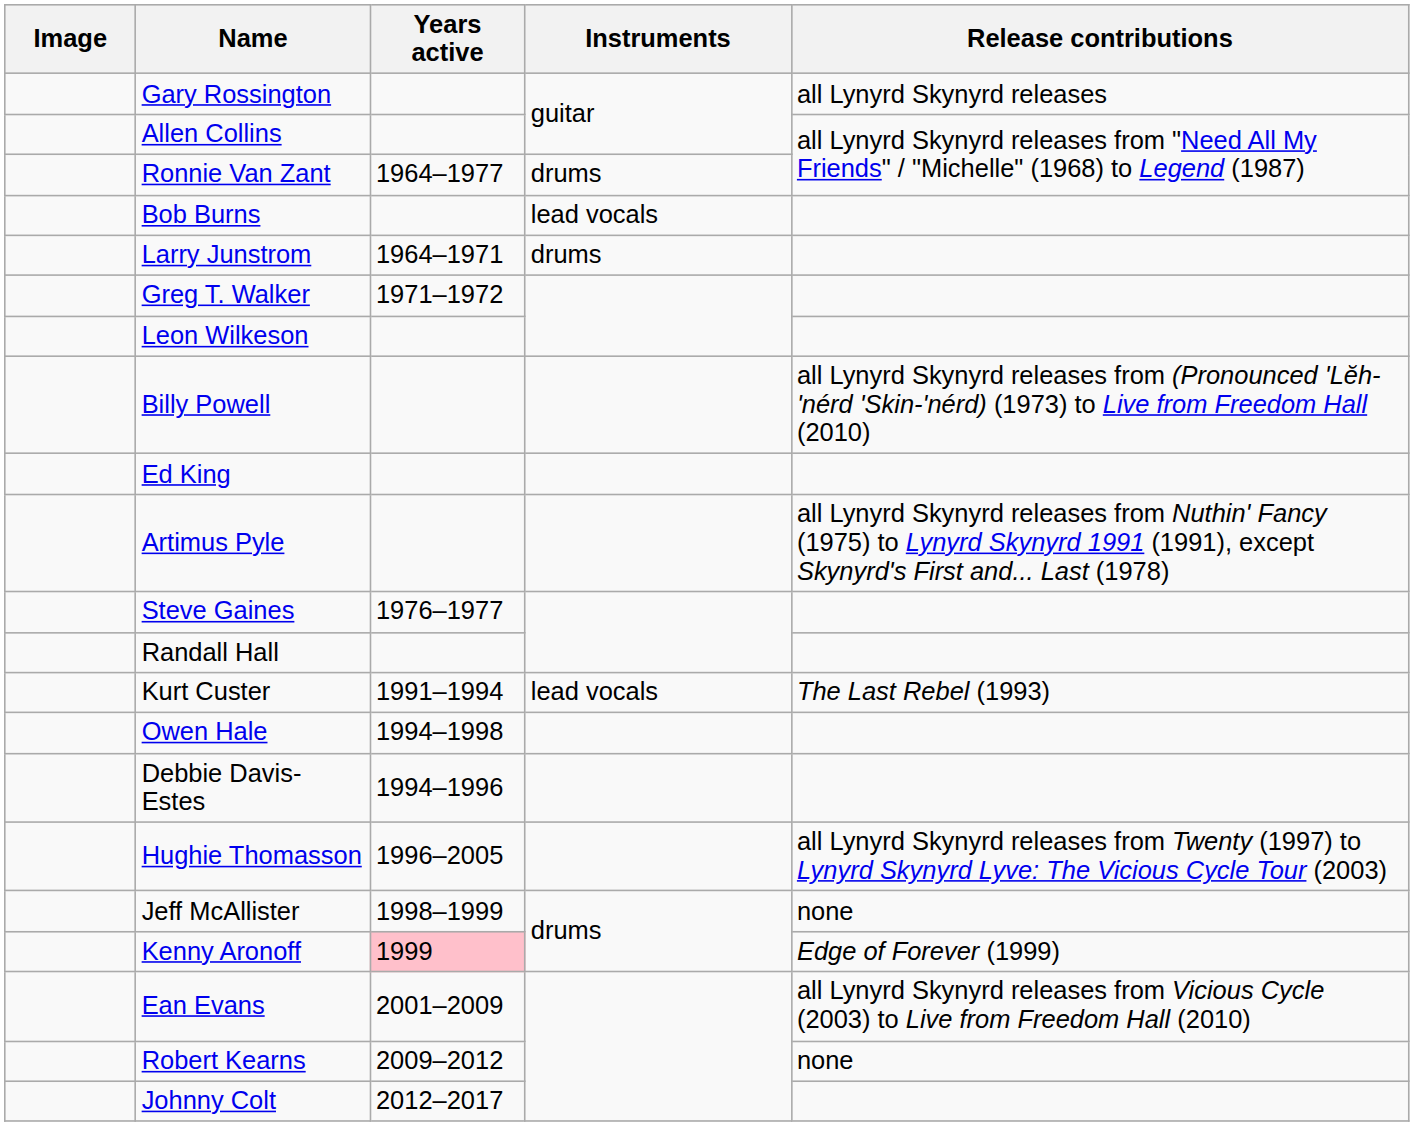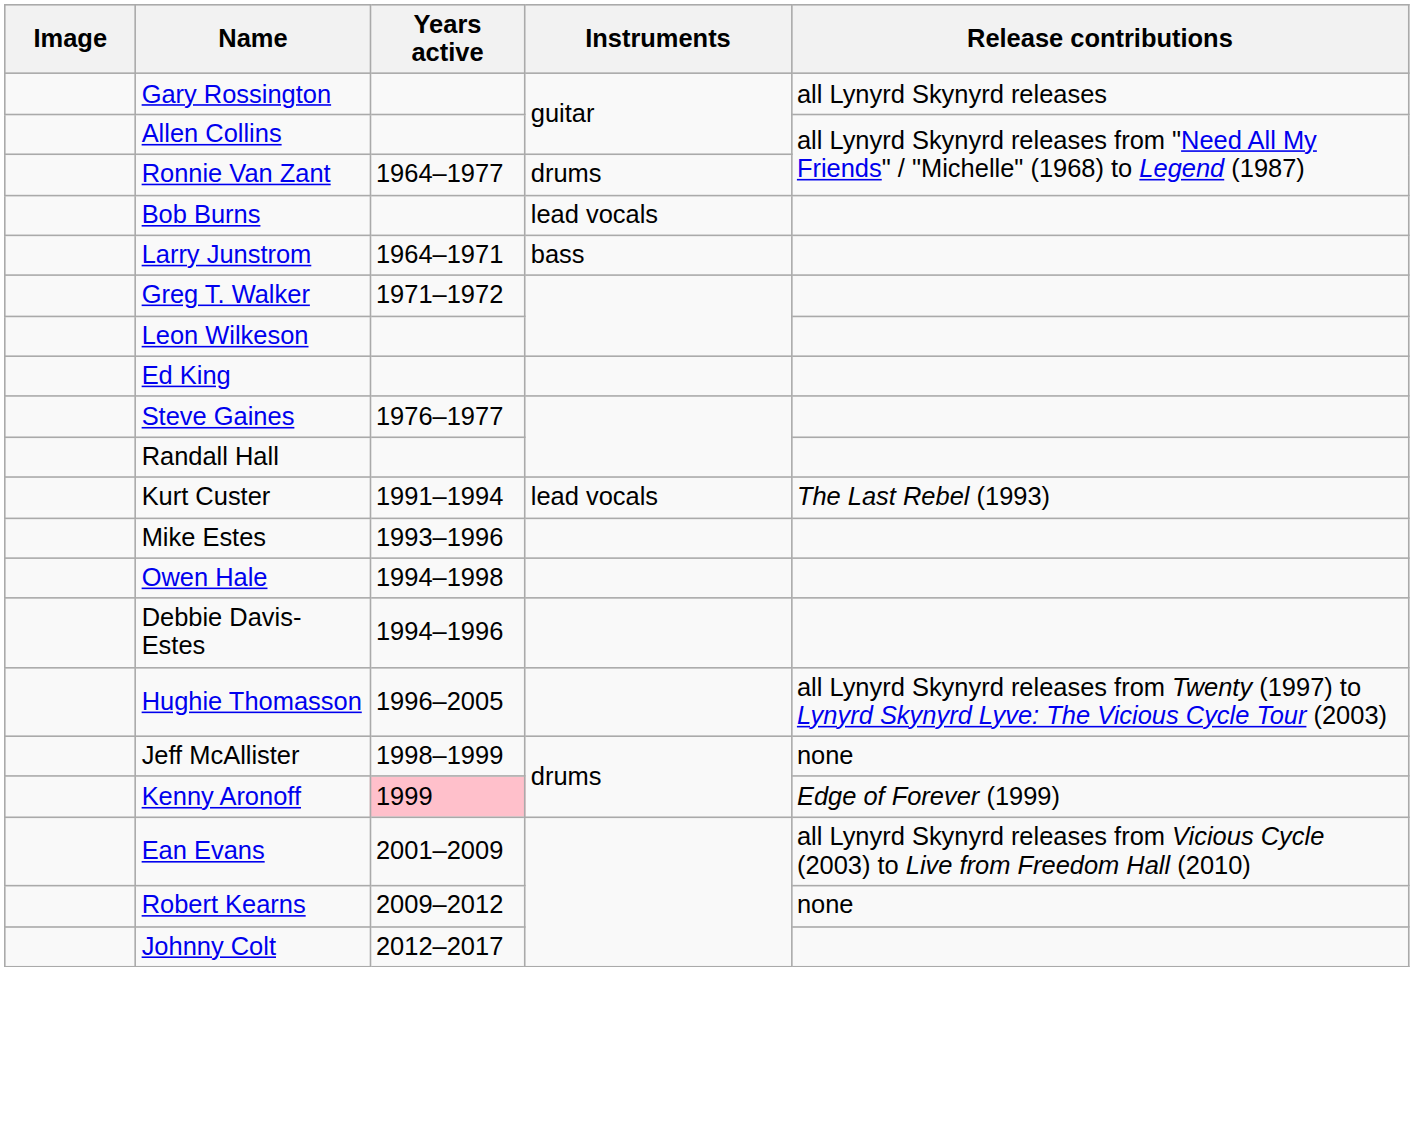 <table class="wikitable" border="1" width=100%>
 <tr>
 <th width="75">Image</th>
 <th width="140">Name</th>
 <th width="90">Years active</th>
 <th width="160">Instruments</th>
 <th>Release contributions</th>
 </tr>
 <tr>
 <td></td>
 <td><a href='#'>Gary Rossington</a> </td>
 <td></td>
 <td rowspan="2">guitar</td>
 <td>all Lynyrd Skynyrd releases</td>
 </tr>
 <tr>
 <td></td>
 <td><a href='#'>Allen Collins</a></td>
 <td> </td>
 <td rowspan="2">all Lynyrd Skynyrd releases from "<a href='#'>Need All My Friends</a>" / "Michelle" (1968) to <em><a href='#'>Legend</a></em> (1987)</td>
 </tr>
 <tr>
 <td></td>
 <td><a href='#'>Ronnie Van Zant</a></td>
 <td>1964–1977 </td>
 <td>drums</td>
 </tr>
 <tr>
 <td></td>
 <td><a href='#'>Bob Burns</a></td>
 <td></td>
 <td>lead vocals</td>
 <td></td>
 </tr>
 <tr>
 <td></td>
 <td><a href='#'>Larry Junstrom</a></td>
 <td>1964–1971 </td>
-<td>drums</td>
+<td>bass</td>
 <td></td>
 </tr>
 <tr>
 <td></td>
 <td><a href='#'>Greg T. Walker</a></td>
 <td>1971–1972</td>
 <td rowspan="2"></td>
 <td></td>
 </tr>
 <tr>
 <td></td>
 <td><a href='#'>Leon Wilkeson</a></td>
 <td></td>
 <td></td>
 </tr>
 <tr>
 <td></td>
-<td><a href='#'>Billy Powell</a></td>
-<td></td>
-<td></td>
-<td>all Lynyrd Skynyrd releases from <em>(Pronounced 'Lĕh-'nérd 'Skin-'nérd)</em> (1973) to <em><a href='#'>Live from Freedom Hall</a></em> (2010)</td>
-</tr>
-<tr>
-<td></td>
 <td><a href='#'>Ed King</a></td>
 <td></td>
 <td></td>
 <td></td>
-</tr>
-<tr>
-<td></td>
-<td><a href='#'>Artimus Pyle</a></td>
-<td><br></td>
-<td></td>
-<td>all Lynyrd Skynyrd releases from <em>Nuthin' Fancy</em> (1975) to <em><a href='#'>Lynyrd Skynyrd 1991</a></em> (1991), except <em>Skynyrd's First and... Last</em> (1978)</td>
 </tr>
 <tr>
 <td></td>
 <td><a href='#'>Steve Gaines</a></td>
 <td>1976–1977 </td>
 <td rowspan="2"></td>
 <td></td>
 </tr>
 <tr>
 <td></td>
 <td>Randall Hall</td>
 <td></td>
 <td></td>
 </tr>
 <tr>
 <td></td>
 <td>Kurt Custer</td>
 <td>1991–1994</td>
 <td>lead vocals</td>
 <td><em>The Last Rebel</em> (1993)</td>
+</tr>
+<tr>
+<td></td>
+<td>Mike Estes</td>
+<td>1993–1996</td>
+<td></td>
+<td></td>
 </tr>
 <tr>
 <td></td>
 <td><a href='#'>Owen Hale</a></td>
 <td>1994–1998</td>
 <td></td>
 <td></td>
 </tr>
 <tr>
 <td></td>
 <td>Debbie Davis-Estes</td>
 <td>1994–1996</td>
 <td></td>
 <td></td>
 </tr>
 <tr>
 <td></td>
 <td><a href='#'>Hughie Thomasson</a></td>
 <td>1996–2005 </td>
 <td></td>
 <td>all Lynyrd Skynyrd releases from <em>Twenty</em> (1997) to <em><a href='#'>Lynyrd Skynyrd Lyve: The Vicious Cycle Tour</a></em> (2003)</td>
 </tr>
 <tr>
 <td></td>
 <td>Jeff McAllister</td>
 <td>1998–1999</td>
 <td rowspan="2">drums</td>
 <td>none</td>
 </tr>
 <tr>
 <td></td>
 <td><a href='#'>Kenny Aronoff</a></td>
 <td style="background: pink;">1999</td>
 <td><em>Edge of Forever</em> (1999)</td>
 </tr>
 <tr>
 <td></td>
 <td><a href='#'>Ean Evans</a></td>
 <td>2001–2009 </td>
 <td rowspan="3"></td>
 <td>all Lynyrd Skynyrd releases from <em>Vicious Cycle</em> (2003) to <em>Live from Freedom Hall</em> (2010)</td>
 </tr>
 <tr>
 <td></td>
 <td><a href='#'>Robert Kearns</a></td>
 <td>2009–2012</td>
 <td>none</td>
 </tr>
 <tr>
 <td></td>
 <td><a href='#'>Johnny Colt</a></td>
 <td>2012–2017</td>
 <td></td>
 </tr>
 </table>
